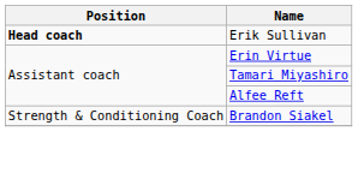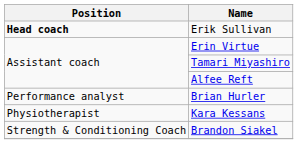 <table class="wikitable">
 <tr>
 <th>Position</th>
 <th>Name</th>
 </tr>
 <tr>
 <td><strong>Head coach</strong></td>
 <td>Erik Sullivan</td>
 </tr>
 <tr>
 <td rowspan=3>Assistant coach</td>
 <td> <a href='#'>Erin Virtue</a></td>
 </tr>
 <tr>
 <td> <a href='#'>Tamari Miyashiro</a></td>
 </tr>
 <tr>
 <td> <a href='#'>Alfee Reft</a></td>
 </tr>
 <tr>
+<td>Performance analyst</td>
+<td> <a href='#'>Brian Hurler</a></td>
+</tr>
+<tr>
+<td>Physiotherapist</td>
+<td> <a href='#'>Kara Kessans</a></td>
+</tr>
+<tr>
 <td>Strength & Conditioning Coach</td>
 <td> <a href='#'>Brandon Siakel</a></td>
 </tr>
 <tr>
 </tr>
 </table>
